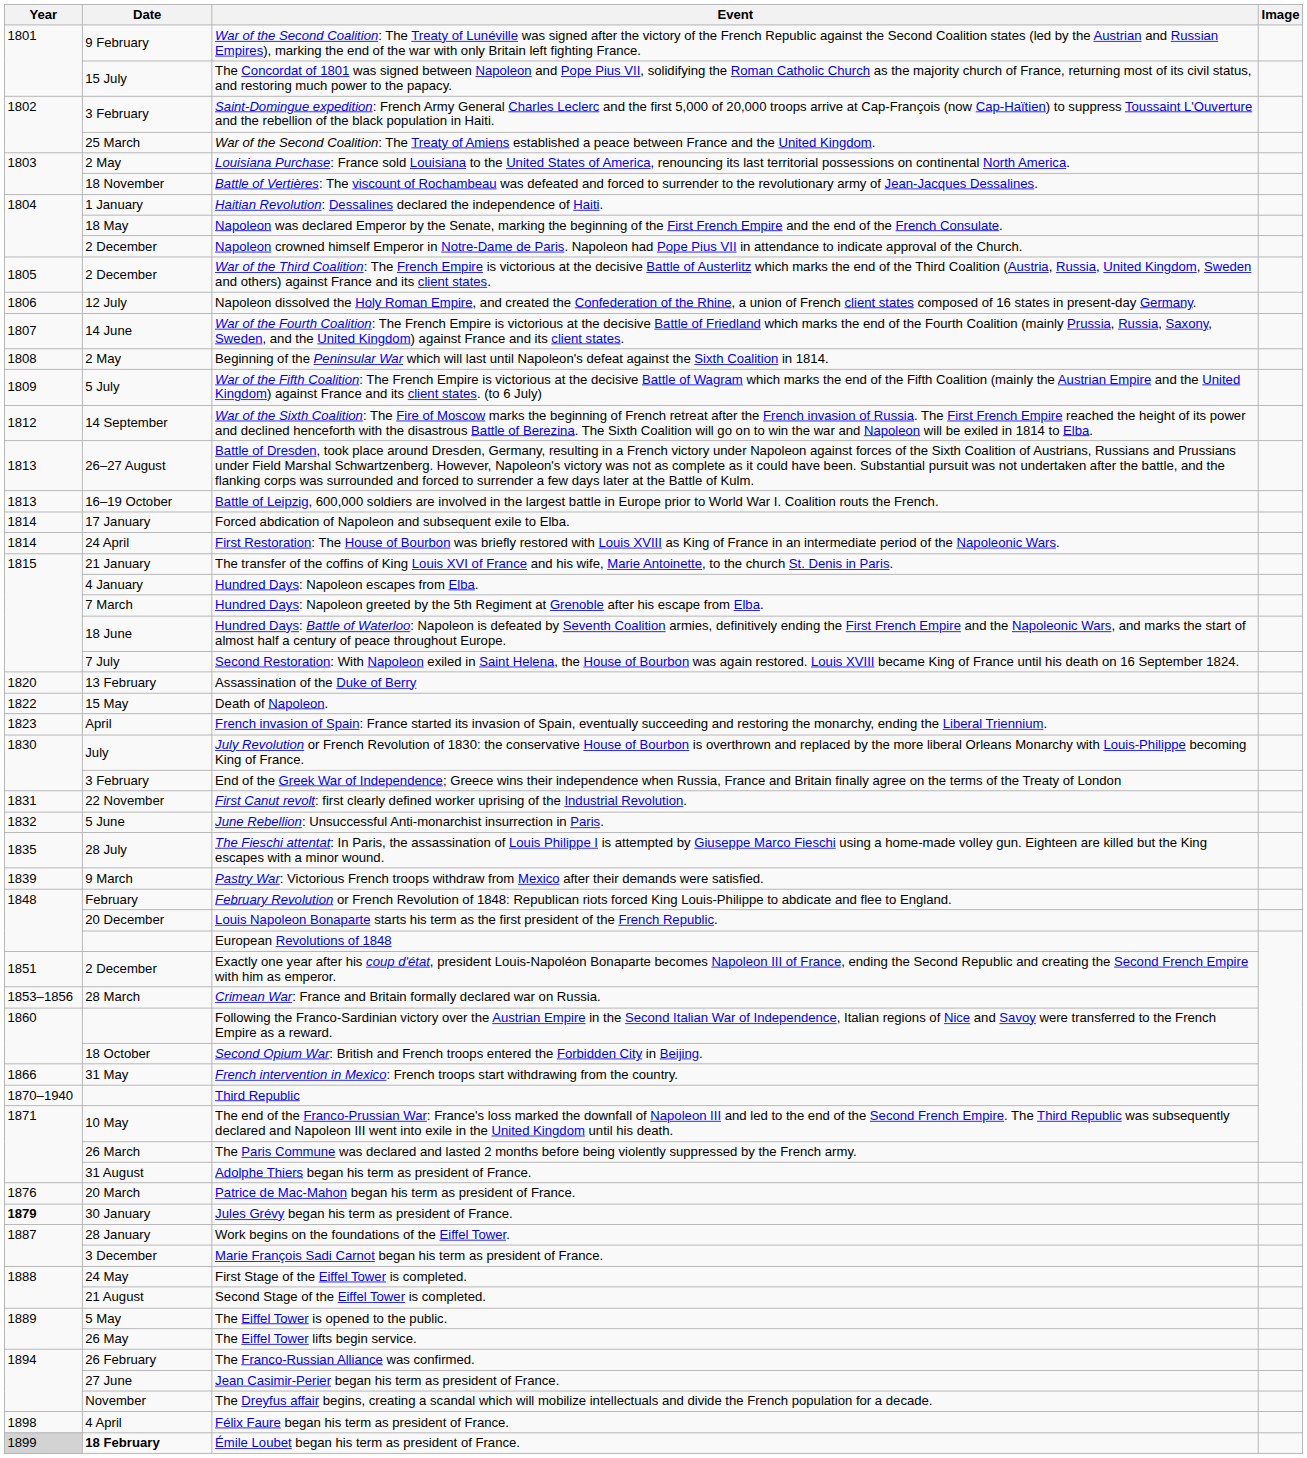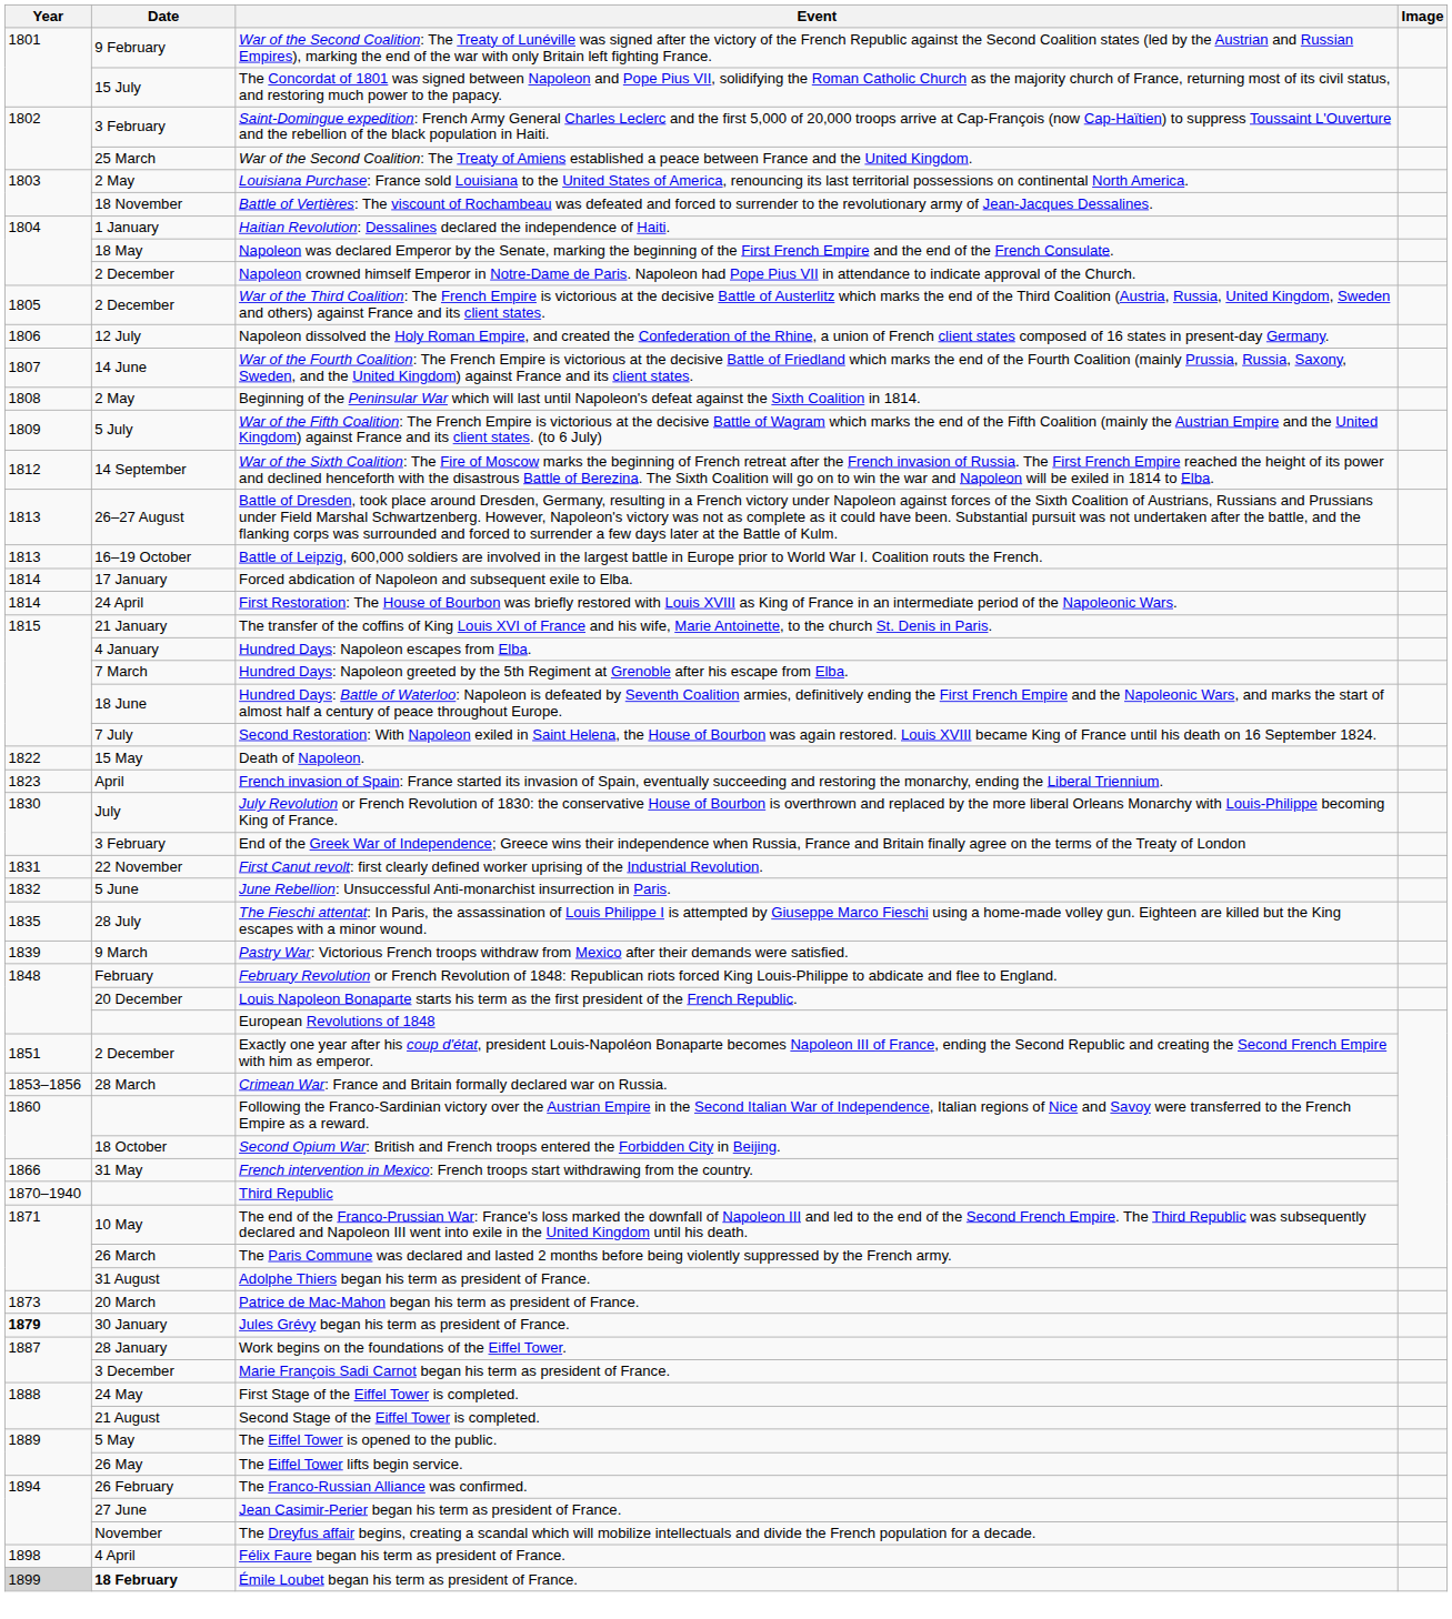 <table class="wikitable" width="100%">
 <tr>
 <th style="width:6%">Year</th>
 <th style="width:10%">Date</th>
 <th>Event</th>
 <th>Image</th>
 </tr>
 <tr>
 <td rowspan="2" valign="top">1801</td>
 <td>9 February</td>
 <td><em><a href='#'>War of the Second Coalition</a></em>: The <a href='#'>Treaty of Lunéville</a> was signed after the victory of the French Republic against the Second Coalition states (led by the <a href='#'>Austrian</a> and <a href='#'>Russian Empires</a>), marking the end of the war with only Britain left fighting France.</td>
 <td></td>
 </tr>
 <tr>
 <td>15 July</td>
 <td>The <a href='#'>Concordat of 1801</a> was signed between <a href='#'>Napoleon</a> and <a href='#'>Pope Pius VII</a>, solidifying the <a href='#'>Roman Catholic Church</a> as the majority church of France, returning most of its civil status, and restoring much power to the papacy.</td>
 <td></td>
 </tr>
 <tr>
 <td rowspan="2" valign="top">1802</td>
 <td>3 February</td>
 <td><em><a href='#'>Saint-Domingue expedition</a></em>: French Army General <a href='#'>Charles Leclerc</a> and the first 5,000 of 20,000 troops arrive at Cap-François (now <a href='#'>Cap-Haïtien</a>) to suppress <a href='#'>Toussaint L'Ouverture</a> and the rebellion of the black population in Haiti.</td>
 <td></td>
 </tr>
 <tr>
 <td>25 March</td>
 <td><em>War of the Second Coalition</em>: The <a href='#'>Treaty of Amiens</a> established a peace between France and the <a href='#'>United Kingdom</a>.</td>
 <td></td>
 </tr>
 <tr>
 <td rowspan="2" valign="top">1803</td>
 <td>2 May</td>
 <td><em><a href='#'>Louisiana Purchase</a></em>: France sold <a href='#'>Louisiana</a> to the <a href='#'>United States of America</a>, renouncing its last territorial possessions on continental <a href='#'>North America</a>.</td>
 <td></td>
 </tr>
 <tr>
 <td>18 November</td>
 <td><em><a href='#'>Battle of Vertières</a></em>: The <a href='#'>viscount of Rochambeau</a> was defeated and forced to surrender to the revolutionary army of <a href='#'>Jean-Jacques Dessalines</a>.</td>
 </tr>
 <tr>
 <td rowspan="3" valign="top">1804</td>
 <td>1 January</td>
 <td><em><a href='#'>Haitian Revolution</a></em>: <a href='#'>Dessalines</a> declared the independence of <a href='#'>Haiti</a>.</td>
 <td></td>
 </tr>
 <tr>
 <td>18 May</td>
 <td><a href='#'>Napoleon</a> was declared Emperor by the Senate, marking the beginning of the <a href='#'>First French Empire</a> and the end of the <a href='#'>French Consulate</a>.</td>
 <td></td>
 </tr>
 <tr>
 <td>2 December</td>
 <td><a href='#'>Napoleon</a> crowned himself Emperor in <a href='#'>Notre-Dame de Paris</a>. Napoleon had <a href='#'>Pope Pius VII</a> in attendance to indicate approval of the Church.</td>
 <td></td>
 </tr>
 <tr>
 <td>1805</td>
 <td>2 December</td>
 <td><em><a href='#'>War of the Third Coalition</a></em>: The <a href='#'>French Empire</a> is victorious at the decisive <a href='#'>Battle of Austerlitz</a> which marks the end of the Third Coalition (<a href='#'>Austria</a>, <a href='#'>Russia</a>, <a href='#'>United Kingdom</a>, <a href='#'>Sweden</a> and others) against France and its <a href='#'>client states</a>.</td>
 <td></td>
 </tr>
 <tr>
 <td>1806</td>
 <td>12 July</td>
 <td>Napoleon dissolved the <a href='#'>Holy Roman Empire</a>, and created the <a href='#'>Confederation of the Rhine</a>, a union of French <a href='#'>client states</a> composed of 16 states in present-day <a href='#'>Germany</a>.</td>
 </tr>
 <tr>
 <td>1807</td>
 <td>14 June</td>
 <td><em><a href='#'>War of the Fourth Coalition</a></em>: The French Empire is victorious at the decisive <a href='#'>Battle of Friedland</a> which marks the end of the Fourth Coalition (mainly <a href='#'>Prussia</a>, <a href='#'>Russia</a>, <a href='#'>Saxony</a>, <a href='#'>Sweden</a>, and the <a href='#'>United Kingdom</a>) against France and its <a href='#'>client states</a>.</td>
 <td></td>
 </tr>
 <tr>
 <td>1808</td>
 <td>2 May</td>
 <td>Beginning of the <em><a href='#'>Peninsular War</a></em> which will last until Napoleon's defeat against the <a href='#'>Sixth Coalition</a> in 1814.</td>
 <td></td>
 </tr>
 <tr>
 <td>1809</td>
 <td>5 July</td>
 <td><em><a href='#'>War of the Fifth Coalition</a></em>: The French Empire is victorious at the decisive <a href='#'>Battle of Wagram</a> which marks the end of the Fifth Coalition (mainly the <a href='#'>Austrian Empire</a> and the <a href='#'>United Kingdom</a>) against France and its <a href='#'>client states</a>. (to 6 July)</td>
 <td></td>
 </tr>
 <tr>
 <td>1812</td>
 <td>14 September</td>
 <td><em><a href='#'>War of the Sixth Coalition</a></em>: The <a href='#'>Fire of Moscow</a> marks the beginning of French retreat after the <a href='#'>French invasion of Russia</a>. The <a href='#'>First French Empire</a> reached the height of its power and declined henceforth with the disastrous <a href='#'>Battle of Berezina</a>. The Sixth Coalition will go on to win the war and <a href='#'>Napoleon</a> will be exiled in 1814 to <a href='#'>Elba</a>.</td>
 <td></td>
 </tr>
 <tr>
 <td>1813</td>
 <td>26–27 August</td>
 <td><a href='#'>Battle of Dresden</a>, took place around Dresden, Germany, resulting in a French victory under Napoleon against forces of the Sixth Coalition of Austrians, Russians and Prussians under Field Marshal Schwartzenberg. However, Napoleon's victory was not as complete as it could have been. Substantial pursuit was not undertaken after the battle, and the flanking corps was surrounded and forced to surrender a few days later at the Battle of Kulm.</td>
 <td></td>
 </tr>
 <tr>
 <td>1813</td>
 <td>16–19 October</td>
 <td><a href='#'>Battle of Leipzig</a>, 600,000 soldiers are involved in the largest battle in Europe prior to World War I. Coalition routs the French.</td>
 <td></td>
 </tr>
 <tr>
 <td>1814</td>
 <td>17 January</td>
 <td>Forced abdication of Napoleon and subsequent exile to Elba.</td>
 <td></td>
 </tr>
 <tr>
 <td>1814</td>
 <td>24 April</td>
 <td><a href='#'>First Restoration</a>: The <a href='#'>House of Bourbon</a> was briefly restored with <a href='#'>Louis XVIII</a> as King of France in an intermediate period of the <a href='#'>Napoleonic Wars</a>.</td>
 <td></td>
 </tr>
 <tr>
 <td rowspan="5" valign="top">1815</td>
 <td>21 January</td>
 <td>The transfer of the coffins of King <a href='#'>Louis XVI of France</a> and his wife, <a href='#'>Marie Antoinette</a>, to the church <a href='#'>St. Denis in Paris</a>.</td>
 <td></td>
 </tr>
 <tr>
 <td>4 January</td>
 <td><a href='#'>Hundred Days</a>: Napoleon escapes from <a href='#'>Elba</a>.</td>
 <td></td>
 </tr>
 <tr>
 <td>7 March</td>
 <td><a href='#'>Hundred Days</a>: Napoleon greeted by the 5th Regiment at <a href='#'>Grenoble</a> after his escape from <a href='#'>Elba</a>.</td>
 <td></td>
 </tr>
 <tr>
 <td>18 June</td>
 <td><a href='#'>Hundred Days</a>: <em><a href='#'>Battle of Waterloo</a></em>: Napoleon is defeated by <a href='#'>Seventh Coalition</a> armies, definitively ending the <a href='#'>First French Empire</a> and the <a href='#'>Napoleonic Wars</a>, and marks the start of almost half a century of peace throughout Europe.</td>
 <td></td>
 </tr>
 <tr>
 <td>7 July</td>
 <td><a href='#'>Second Restoration</a>: With <a href='#'>Napoleon</a> exiled in <a href='#'>Saint Helena</a>, the <a href='#'>House of Bourbon</a> was again restored. <a href='#'>Louis XVIII</a> became King of France until his death on 16 September 1824.</td>
 <td></td>
 </tr>
 <tr>
-<td>1820</td>
-<td>13 February</td>
-<td>Assassination of the <a href='#'>Duke of Berry</a></td>
-<td></td>
-</tr>
-<tr>
 <td>1822</td>
 <td>15 May</td>
 <td>Death of <a href='#'>Napoleon</a>.</td>
 <td></td>
 </tr>
 <tr>
 <td>1823</td>
 <td>April</td>
 <td><a href='#'>French invasion of Spain</a>: France started its invasion of Spain, eventually succeeding and restoring the monarchy, ending the <a href='#'>Liberal Triennium</a>.</td>
 <td></td>
 </tr>
 <tr>
 <td rowspan="2" valign="top">1830</td>
 <td>July</td>
 <td><em><a href='#'>July Revolution</a></em> or French Revolution of 1830: the conservative <a href='#'>House of Bourbon</a> is overthrown and replaced by the more liberal Orleans Monarchy with <a href='#'>Louis-Philippe</a> becoming King of France.</td>
 <td></td>
 </tr>
 <tr>
 <td>3 February</td>
 <td>End of the <a href='#'>Greek War of Independence</a>; Greece wins their independence when Russia, France and Britain finally agree on the terms of the Treaty of London</td>
 </tr>
 <tr>
 <td>1831</td>
 <td>22 November</td>
 <td><em><a href='#'>First Canut revolt</a></em>: first clearly defined worker uprising of the <a href='#'>Industrial Revolution</a>.</td>
 <td></td>
 </tr>
 <tr>
 <td>1832</td>
 <td>5 June</td>
 <td><em><a href='#'>June Rebellion</a></em>: Unsuccessful Anti-monarchist insurrection in <a href='#'>Paris</a>.</td>
 <td></td>
 </tr>
 <tr>
 <td>1835</td>
 <td>28 July</td>
 <td><em><a href='#'>The Fieschi attentat</a></em>: In Paris, the assassination of <a href='#'>Louis Philippe I</a> is attempted by <a href='#'>Giuseppe Marco Fieschi</a> using a home-made volley gun. Eighteen are killed but the King escapes with a minor wound.</td>
 <td></td>
 </tr>
 <tr>
 <td>1839</td>
 <td>9 March</td>
 <td><em><a href='#'>Pastry War</a></em>: Victorious French troops withdraw from <a href='#'>Mexico</a> after their demands were satisfied.</td>
 <td></td>
 </tr>
 <tr>
 <td rowspan="3" valign="top">1848</td>
 <td>February</td>
 <td><em><a href='#'>February Revolution</a></em> or French Revolution of 1848: Republican riots forced King Louis-Philippe to abdicate and flee to England.</td>
 <td></td>
 </tr>
 <tr>
 <td>20 December</td>
 <td><a href='#'>Louis Napoleon Bonaparte</a> starts his term as the first president of the <a href='#'>French Republic</a>.</td>
 <td></td>
 </tr>
 <tr>
 <td></td>
 <td>European <a href='#'>Revolutions of 1848</a></td>
 </tr>
 <tr>
 <td>1851</td>
 <td>2 December</td>
 <td>Exactly one year after his <em><a href='#'>coup d'état</a></em>, president Louis-Napoléon Bonaparte becomes <a href='#'>Napoleon III of France</a>, ending the Second Republic and creating the <a href='#'>Second French Empire</a> with him as emperor.</td>
 </tr>
 <tr>
 <td>1853–1856</td>
 <td>28 March</td>
 <td><em><a href='#'>Crimean War</a></em>: France and Britain formally declared war on Russia.</td>
 </tr>
 <tr>
 <td rowspan="2" valign="top">1860</td>
 <td></td>
 <td>Following the Franco-Sardinian victory over the <a href='#'>Austrian Empire</a> in the <a href='#'>Second Italian War of Independence</a>, Italian regions of <a href='#'>Nice</a> and <a href='#'>Savoy</a> were transferred to the French Empire as a reward.</td>
 </tr>
 <tr>
 <td>18 October</td>
 <td><em><a href='#'>Second Opium War</a></em>: British and French troops entered the <a href='#'>Forbidden City</a> in <a href='#'>Beijing</a>.</td>
 </tr>
 <tr>
 <td>1866</td>
 <td>31 May</td>
 <td><em><a href='#'>French intervention in Mexico</a></em>: French troops start withdrawing from the country.</td>
 </tr>
 <tr>
 <td>1870–1940</td>
 <td></td>
 <td><a href='#'>Third Republic</a></td>
 </tr>
 <tr>
 <td rowspan="3" valign="top">1871</td>
 <td>10 May</td>
 <td>The end of the <a href='#'>Franco-Prussian War</a>: France's loss marked the downfall of <a href='#'>Napoleon III</a> and led to the end of the <a href='#'>Second French Empire</a>.  The <a href='#'>Third Republic</a> was subsequently declared and Napoleon III went into exile in the <a href='#'>United Kingdom</a> until his death.</td>
 </tr>
 <tr>
 <td>26 March</td>
 <td>The <a href='#'>Paris Commune</a> was declared and lasted 2 months before being violently suppressed by the French army.</td>
 </tr>
 <tr>
 <td>31 August</td>
 <td><a href='#'>Adolphe Thiers</a> began his term as president of France.</td>
 <td></td>
 </tr>
 <tr>
-<td>1876</td>
+<td>1873</td>
 <td>20 March</td>
 <td><a href='#'>Patrice de Mac-Mahon</a> began his term as president of France.</td>
 <td></td>
 </tr>
 <tr>
 <td><strong>1879</strong></td>
 <td>30 January</td>
 <td><a href='#'>Jules Grévy</a> began his term as president of France.</td>
 <td></td>
 </tr>
 <tr>
 <td rowspan="2" valign="top">1887</td>
 <td>28 January</td>
 <td>Work begins on the foundations of the <a href='#'>Eiffel Tower</a>.</td>
 <td></td>
 </tr>
 <tr>
 <td>3 December</td>
 <td><a href='#'>Marie François Sadi Carnot</a> began his term as president of France.</td>
 <td></td>
 </tr>
 <tr>
 <td rowspan="2" valign="top">1888</td>
 <td>24 May</td>
 <td>First Stage of the <a href='#'>Eiffel Tower</a> is completed.</td>
 <td></td>
 </tr>
 <tr>
 <td>21 August</td>
 <td>Second Stage of the <a href='#'>Eiffel Tower</a> is completed.</td>
 <td></td>
 </tr>
 <tr>
 <td rowspan="2" valign="top">1889</td>
 <td>5 May</td>
 <td>The <a href='#'>Eiffel Tower</a> is opened to the public.</td>
 <td></td>
 </tr>
 <tr>
 <td>26 May</td>
 <td>The <a href='#'>Eiffel Tower</a> lifts begin service.</td>
 <td></td>
 </tr>
 <tr>
 <td rowspan="3" valign="top">1894</td>
 <td>26 February</td>
 <td>The <a href='#'>Franco-Russian Alliance</a> was confirmed.</td>
 </tr>
 <tr>
 <td>27 June</td>
 <td><a href='#'>Jean Casimir-Perier</a> began his term as president of France.</td>
 <td></td>
 </tr>
 <tr>
 <td>November</td>
 <td>The <a href='#'>Dreyfus affair</a> begins, creating a scandal which will mobilize intellectuals and divide the French population for a decade.</td>
 </tr>
 <tr>
 <td>1898</td>
 <td>4 April</td>
 <td><a href='#'>Félix Faure</a> began his term as president of France.</td>
 <td></td>
 </tr>
 <tr>
 <td style="background: lightgrey;">1899</td>
 <td><strong>18 February</strong></td>
 <td><a href='#'>Émile Loubet</a> began his term as president of France.</td>
 <td></td>
 </tr>
 </table>
